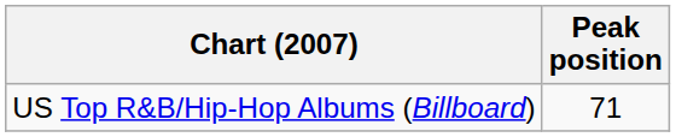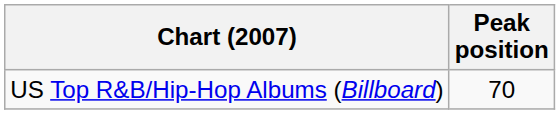 <table class="wikitable sortable plainrowheaders" style="text-align:center">
 <tr>
 <th scope="col">Chart (2007)</th>
 <th scope="col">Peak<br> position</th>
 </tr>
 <tr>
 <td>US <a href='#'>Top R&B/Hip-Hop Albums</a> (<em><a href='#'>Billboard</a></em>)</td>
-<td style="text-align:center">71</td>
+<td style="text-align:center">70</td>
 </tr>
 </table>
